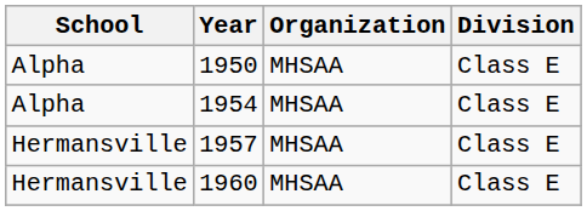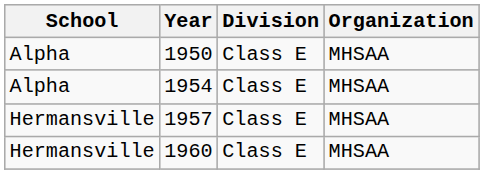 <table class="wikitable">
 <tr>
 <th>School</th>
 <th>Year</th>
+<th>Division</th>
 <th>Organization</th>
-<th>Division</th>
 </tr>
 <tr>
 <td>Alpha</td>
 <td>1950</td>
+<td>Class E</td>
 <td>MHSAA</td>
-<td>Class E</td>
 </tr>
 <tr>
 <td>Alpha</td>
 <td>1954</td>
+<td>Class E</td>
 <td>MHSAA</td>
-<td>Class E</td>
 </tr>
 <tr>
 <td>Hermansville</td>
 <td>1957</td>
+<td>Class E</td>
 <td>MHSAA</td>
-<td>Class E</td>
 </tr>
 <tr>
 <td>Hermansville</td>
 <td>1960</td>
+<td>Class E</td>
 <td>MHSAA</td>
-<td>Class E</td>
 </tr>
 </table>
